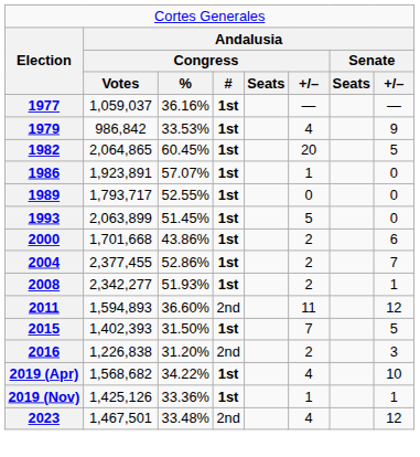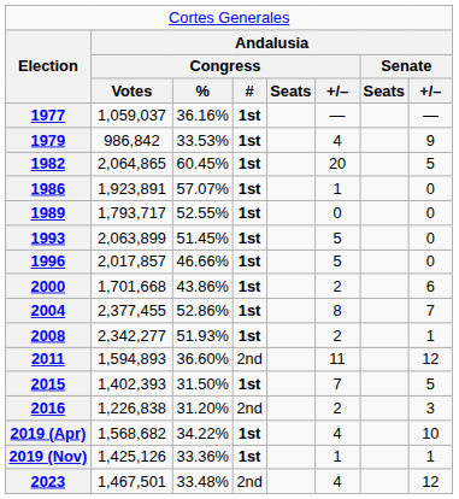 <table class="wikitable" style="font-size:90%; text-align:center;">
 <tr>
 <td colspan="8"><a href='#'>Cortes Generales</a></td>
 </tr>
 <tr>
 <th rowspan="3">Election</th>
 <th colspan="7">Andalusia</th>
 </tr>
 <tr>
 <th colspan="5">Congress</th>
 <th colspan="2">Senate</th>
 </tr>
 <tr>
 <th width="70">Votes</th>
 <th width="35">%</th>
 <th width="25">#</th>
 <th>Seats</th>
 <th width="35">+/–</th>
 <th>Seats</th>
 <th width="35">+/–</th>
 </tr>
 <tr>
 <th><a href='#'>1977</a></th>
 <td>1,059,037</td>
 <td>36.16%</td>
 <td><strong>1st</strong></td>
 <td></td>
 <td>—</td>
 <td></td>
 <td>—</td>
 </tr>
 <tr>
 <th><a href='#'>1979</a></th>
 <td>986,842</td>
 <td>33.53%</td>
 <td><strong>1st</strong></td>
 <td></td>
 <td>4</td>
 <td></td>
 <td>9</td>
 </tr>
 <tr>
 <th><a href='#'>1982</a></th>
 <td>2,064,865</td>
 <td>60.45%</td>
 <td><strong>1st</strong></td>
 <td></td>
 <td>20</td>
 <td></td>
 <td>5</td>
 </tr>
 <tr>
 <th><a href='#'>1986</a></th>
 <td>1,923,891</td>
 <td>57.07%</td>
 <td><strong>1st</strong></td>
 <td></td>
 <td>1</td>
 <td></td>
 <td>0</td>
 </tr>
 <tr>
 <th><a href='#'>1989</a></th>
 <td>1,793,717</td>
 <td>52.55%</td>
 <td><strong>1st</strong></td>
 <td></td>
 <td>0</td>
 <td></td>
 <td>0</td>
 </tr>
 <tr>
 <th><a href='#'>1993</a></th>
 <td>2,063,899</td>
 <td>51.45%</td>
 <td><strong>1st</strong></td>
 <td></td>
 <td>5</td>
 <td></td>
 <td>0</td>
 </tr>
 <tr>
+<th><a href='#'>1996</a></th>
+<td>2,017,857</td>
+<td>46.66%</td>
+<td><strong>1st</strong></td>
+<td></td>
+<td>5</td>
+<td></td>
+<td>0</td>
+</tr>
+<tr>
 <th><a href='#'>2000</a></th>
 <td>1,701,668</td>
 <td>43.86%</td>
 <td><strong>1st</strong></td>
 <td></td>
 <td>2</td>
 <td></td>
 <td>6</td>
 </tr>
 <tr>
 <th><a href='#'>2004</a></th>
 <td>2,377,455</td>
 <td>52.86%</td>
 <td><strong>1st</strong></td>
 <td></td>
-<td>2</td>
+<td>8</td>
 <td></td>
 <td>7</td>
 </tr>
 <tr>
 <th><a href='#'>2008</a></th>
 <td>2,342,277</td>
 <td>51.93%</td>
 <td><strong>1st</strong></td>
 <td></td>
 <td>2</td>
 <td></td>
 <td>1</td>
 </tr>
 <tr>
 <th><a href='#'>2011</a></th>
 <td>1,594,893</td>
 <td>36.60%</td>
 <td>2nd</td>
 <td></td>
 <td> 11</td>
 <td></td>
 <td> 12</td>
 </tr>
 <tr>
 <th><a href='#'>2015</a></th>
 <td>1,402,393</td>
 <td>31.50%</td>
 <td><strong>1st</strong></td>
 <td></td>
 <td>7</td>
 <td></td>
 <td>5</td>
 </tr>
 <tr>
 <th><a href='#'>2016</a></th>
 <td>1,226,838</td>
 <td>31.20%</td>
 <td>2nd</td>
 <td></td>
 <td>2</td>
 <td></td>
 <td>3</td>
 </tr>
 <tr>
 <th><a href='#'>2019 (Apr)</a></th>
 <td>1,568,682</td>
 <td>34.22%</td>
 <td><strong>1st</strong></td>
 <td></td>
 <td>4</td>
 <td></td>
 <td>10</td>
 </tr>
 <tr>
 <th><a href='#'>2019 (Nov)</a></th>
 <td>1,425,126</td>
 <td>33.36%</td>
 <td><strong>1st</strong></td>
 <td></td>
 <td>1</td>
 <td></td>
 <td>1</td>
 </tr>
 <tr>
 <th><a href='#'>2023</a></th>
 <td>1,467,501</td>
 <td>33.48%</td>
 <td>2nd</td>
 <td></td>
 <td>4</td>
 <td></td>
 <td>12</td>
 </tr>
 </table>
